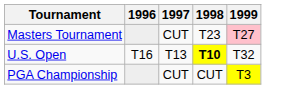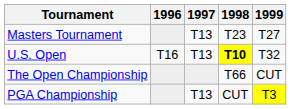 <table class="wikitable" style="font-size:95%;text-align:center;">
 <tr>
 <th>Tournament</th>
 <th>1996</th>
 <th>1997</th>
 <th>1998</th>
 <th>1999</th>
 </tr>
 <tr>
 <td align=left><a href='#'>Masters Tournament</a></td>
 <td style="background:#eeeeee;"></td>
-<td>CUT</td>
+<td>T13</td>
 <td>T23</td>
-<td style="background: pink;">T27</td>
+<td>T27</td>
 </tr>
 <tr>
 <td align=left><a href='#'>U.S. Open</a></td>
 <td>T16</td>
 <td>T13</td>
 <td style="background:yellow;"><strong>T10</strong></td>
 <td>T32</td>
 </tr>
 <tr>
+<td align=left><a href='#'>The Open Championship</a></td>
+<td style="background:#eeeeee;"></td>
+<td style="background:#eeeeee;"></td>
+<td>T66</td>
+<td>CUT</td>
+</tr>
+<tr>
 <td align=left><a href='#'>PGA Championship</a></td>
 <td style="background:#eeeeee;"></td>
-<td>CUT</td>
+<td>T13</td>
 <td>CUT</td>
 <td style="background:yellow;">T3</td>
 </tr>
 </table>
